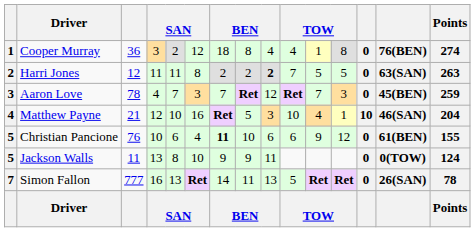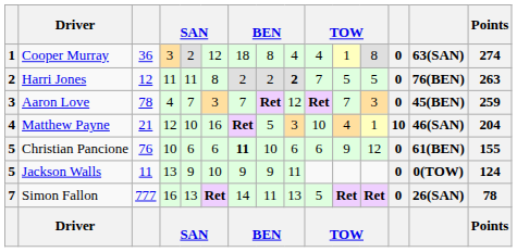 <table class="wikitable" style=font-size:85%;|>
 <tr>
 <th></th>
 <th>Driver</th>
 <th style="vertical-align:middle;background"></th>
 <th colspan=3><br><a href='#'>SAN</a></th>
 <th colspan=3><br><a href='#'>BEN</a></th>
 <th colspan=3><br><a href='#'>TOW</a></th>
 <th></th>
 <th></th>
 <th>Points</th>
 </tr>
 <tr>
 <th>1</th>
 <td> <a href='#'>Cooper Murray</a></td>
 <td align=center><a href='#'>36</a></td>
 <td align=center style=background:#ffdf9f>3</td>
 <td align=center style=background:#dfdfdf>2</td>
 <td align=center style=background:#dfffdf>12</td>
 <td align=center style=background:#dfffdf>18</td>
 <td align=center style=background:#dfffdf>8</td>
 <td align=center style=background:#dfffdf>4</td>
 <td align=center style=background:#dfffdf>4</td>
 <td align=center style=background:#ffffbf>1</td>
 <td align=center style=background:#dfdfdf>8</td>
 <th>0</th>
-<th>76(BEN)</th>
+<th>63(SAN)</th>
 <th>274</th>
 </tr>
 <tr>
 <th>2</th>
 <td> <a href='#'>Harri Jones</a></td>
 <td align=center><a href='#'>12</a></td>
 <td align=center style=background:#dfffdf>11</td>
 <td align=center style=background:#dfffdf>11</td>
 <td align=center style=background:#dfffdf>8</td>
 <td align=center style=background:#dfdfdf>2</td>
 <td align=center style=background:#dfdfdf>2</td>
 <td align=center style=background:#dfdfdf><strong>2</strong></td>
 <td align=center style=background:#dfffdf>7</td>
 <td align=center style=background:#dfffdf>5</td>
 <td align=center style=background:#dfffdf>5</td>
 <th>0</th>
-<th>63(SAN)</th>
+<th>76(BEN)</th>
 <th>263</th>
 </tr>
 <tr>
 <th>3</th>
 <td> <a href='#'>Aaron Love</a></td>
 <td align=center><a href='#'>78</a></td>
 <td align=center style=background:#dfffdf>4</td>
 <td align=center style=background:#dfffdf>7</td>
 <td align=center style=background:#ffdf9f>3</td>
 <td align=center style=background:#dfffdf>7</td>
 <td align=center style=background:#efcfff><strong>Ret</strong></td>
 <td align=center style=background:#dfffdf>12</td>
 <td align=center style=background:#efcfff><strong>Ret</strong></td>
 <td align=center style=background:#dfffdf>7</td>
 <td align=center style=background:#ffdf9f>3</td>
 <th>0</th>
 <th>45(BEN)</th>
 <th>259</th>
 </tr>
 <tr>
 <th>4</th>
 <td> <a href='#'>Matthew Payne</a></td>
 <td align=center><a href='#'>21</a></td>
 <td align=center style=background:#dfffdf>12</td>
 <td align=center style=background:#dfffdf>10</td>
 <td align=center style=background:#dfffdf>16</td>
 <td align=center style=background:#efcfff><strong>Ret</strong></td>
 <td align=center style=background:#dfffdf>5</td>
 <td align=center style=background:#ffdf9f>3</td>
 <td align=center style=background:#dfffdf>10</td>
 <td align=center style=background:#ffdf9f>4</td>
 <td align=center style=background:#ffffbf>1</td>
 <th>10</th>
 <th>46(SAN)</th>
 <th>204</th>
 </tr>
 <tr>
 <th>5</th>
 <td> Christian Pancione</td>
 <td align=center><a href='#'>76</a></td>
 <td align=center style=background:#dfffdf>10</td>
 <td align=center style=background:#dfffdf>6</td>
-<td align=center style=background:#dfffdf>4</td>
+<td align=center style=background:#dfffdf>6</td>
 <td align=center style=background:#dfffdf><strong>11</strong></td>
 <td align=center style=background:#dfffdf>10</td>
 <td align=center style=background:#dfffdf>6</td>
 <td align=center style=background:#dfffdf>6</td>
 <td align=center style=background:#dfffdf>9</td>
 <td align=center style=background:#dfffdf>12</td>
 <th>0</th>
 <th>61(BEN)</th>
 <th>155</th>
 </tr>
 <tr>
 <th>5</th>
 <td> <a href='#'>Jackson Walls</a></td>
 <td align=center><a href='#'>11</a></td>
 <td align=center style=background:#dfffdf>13</td>
-<td align=center style=background:#dfffdf>8</td>
+<td align=center style=background:#dfffdf>9</td>
 <td align=center style=background:#dfffdf>10</td>
 <td align=center style=background:#dfffdf>9</td>
 <td align=center style=background:#dfffdf>9</td>
 <td align=center style=background:#dfffdf>11</td>
 <td></td>
 <td></td>
 <td></td>
 <th>0</th>
 <th>0(TOW)</th>
 <th>124</th>
 </tr>
 <tr>
 <th>7</th>
 <td> Simon Fallon</td>
 <td align=center><a href='#'>777</a></td>
 <td align=center style=background:#dfffdf>16</td>
 <td align=center style=background:#dfffdf>13</td>
 <td align=center style=background:#efcfff><strong>Ret</strong></td>
 <td align=center style=background:#dfffdf>14</td>
 <td align=center style=background:#dfffdf>11</td>
 <td align=center style=background:#dfffdf>13</td>
 <td align=center style=background:#dfffdf>5</td>
 <td align=center style=background:#efcfff><strong>Ret</strong></td>
 <td align=center style=background:#efcfff><strong>Ret</strong></td>
 <th>0</th>
 <th>26(SAN)</th>
 <th>78</th>
 </tr>
 <tr>
 <th></th>
 <th>Driver</th>
 <th style="vertical-align:middle;background"></th>
 <th colspan=3><br><a href='#'>SAN</a></th>
 <th colspan=3><br><a href='#'>BEN</a></th>
 <th colspan=3><br><a href='#'>TOW</a></th>
 <th></th>
 <th></th>
 <th>Points</th>
 </tr>
 </table>
